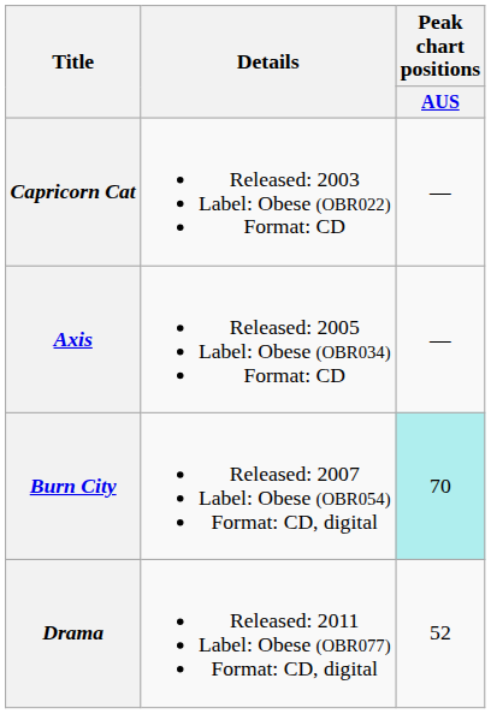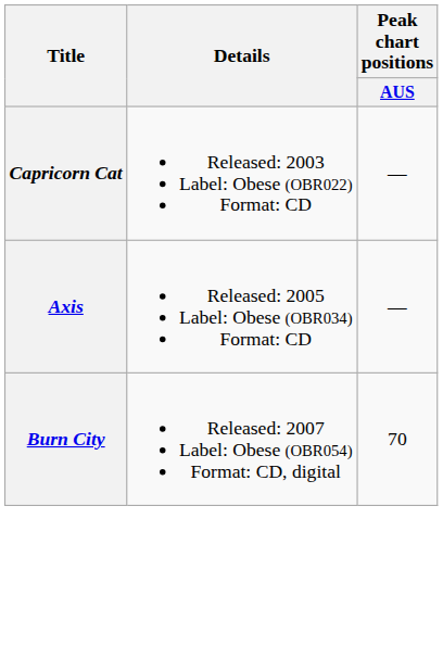 <table class="wikitable plainrowheaders" style="text-align:center;">
 <tr>
 <th scope="col" rowspan="2">Title</th>
 <th scope="col" rowspan="2">Details</th>
 <th scope="col" colspan="1">Peak chart positions</th>
 </tr>
 <tr>
 <th scope="col" style="width:3em;font-size:90%;"><a href='#'>AUS</a><br></th>
 </tr>
 <tr>
 <th scope="row"><em>Capricorn Cat</em></th>
 <td><br><ul><li>Released: 2003</li><li>Label: Obese <small>(OBR022)</small></li><li>Format: CD</li></ul></td>
 <td>—</td>
 </tr>
 <tr>
 <th scope="row"><em><a href='#'>Axis</a></em></th>
 <td><br><ul><li>Released: 2005</li><li>Label: Obese <small>(OBR034)</small></li><li>Format: CD</li></ul></td>
 <td>—</td>
 </tr>
 <tr>
 <th scope="row"><em><a href='#'>Burn City</a></em></th>
 <td><br><ul><li>Released: 2007</li><li>Label: Obese <small>(OBR054)</small></li><li>Format: CD, digital</li></ul></td>
-<td style="background: paleturquoise;">70</td>
-</tr>
-<tr>
-<th scope="row"><em>Drama</em></th>
-<td><br><ul><li>Released: 2011</li><li>Label: Obese <small>(OBR077)</small></li><li>Format: CD, digital</li></ul></td>
-<td>52</td>
+<td>70</td>
 </tr>
 </table>
